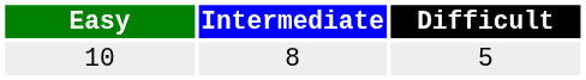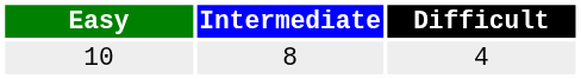 <table ->
 <tr>
 <th width=33% style="background:green; color:white;">Easy</th>
 <th width=33% style="background:blue; color:white;">Intermediate</th>
 <th width=33% style="background:black; color:white;">Difficult</th>
 </tr>
 <tr bgcolor="#eeeeee" align="center">
 <td>10</td>
 <td>8</td>
-<td>5</td>
+<td>4</td>
 </tr>
 </table>
